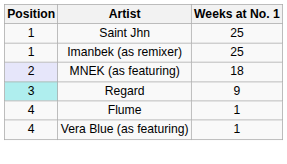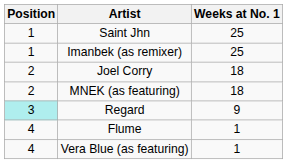 <table class="wikitable">
 <tr>
 <th style="text-align: center;">Position</th>
 <th style="text-align: center;">Artist</th>
 <th style="text-align: center;">Weeks at No. 1</th>
 </tr>
 <tr>
 <td style="text-align: center;">1</td>
 <td style="text-align: center;">Saint Jhn</td>
 <td style="text-align: center;">25</td>
 </tr>
 <tr>
 <td style="text-align: center;">1</td>
 <td style="text-align: center;">Imanbek (as remixer)</td>
 <td style="text-align: center;">25</td>
 </tr>
 <tr>
-<td style="background: lavender; text-align: center;">2</td>
+<td style="text-align: center;">2</td>
+<td style="text-align: center;">Joel Corry</td>
+<td style="text-align: center;">18</td>
+</tr>
+<tr>
+<td style="text-align: center;">2</td>
 <td style="text-align: center;">MNEK (as featuring)</td>
 <td style="text-align: center;">18</td>
 </tr>
 <tr>
 <td style="background: paleturquoise; text-align: center;">3</td>
 <td style="text-align: center;">Regard</td>
 <td style="text-align: center;">9</td>
 </tr>
 <tr>
 <td style="text-align: center;">4</td>
 <td style="text-align: center;">Flume</td>
 <td style="text-align: center;">1</td>
 </tr>
 <tr>
 <td style="text-align: center;">4</td>
 <td style="text-align: center;">Vera Blue (as featuring)</td>
 <td style="text-align: center;">1</td>
 </tr>
 </table>
